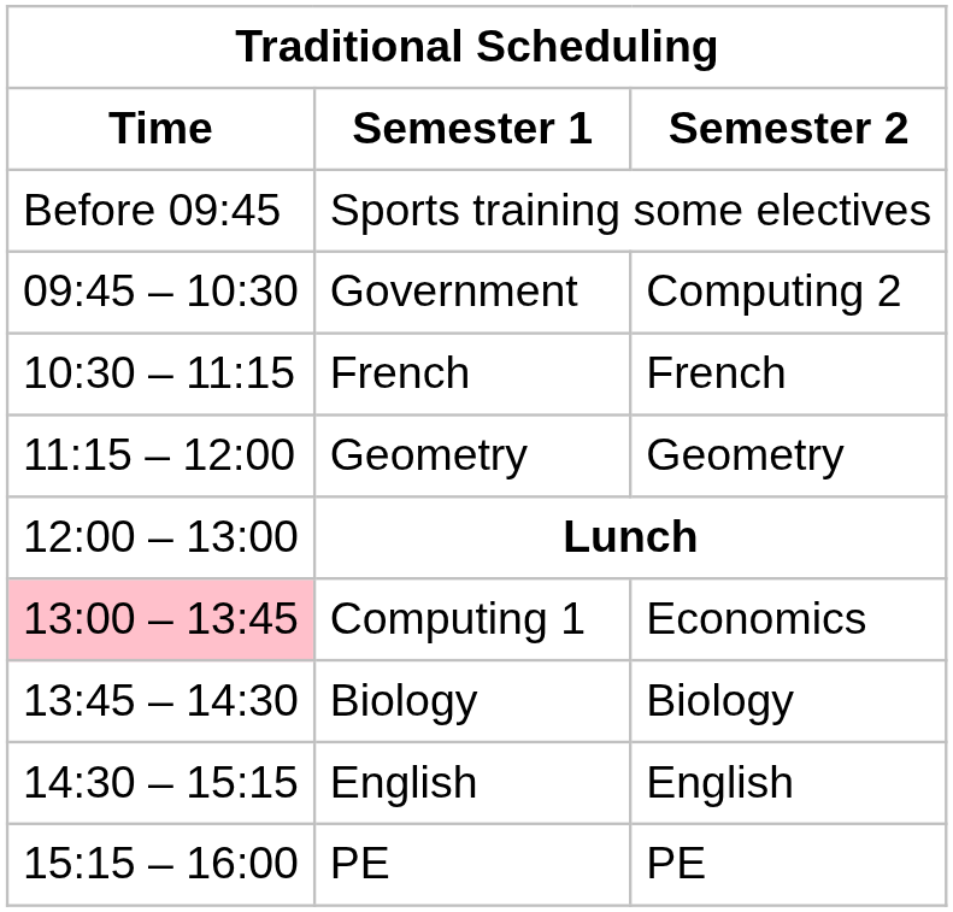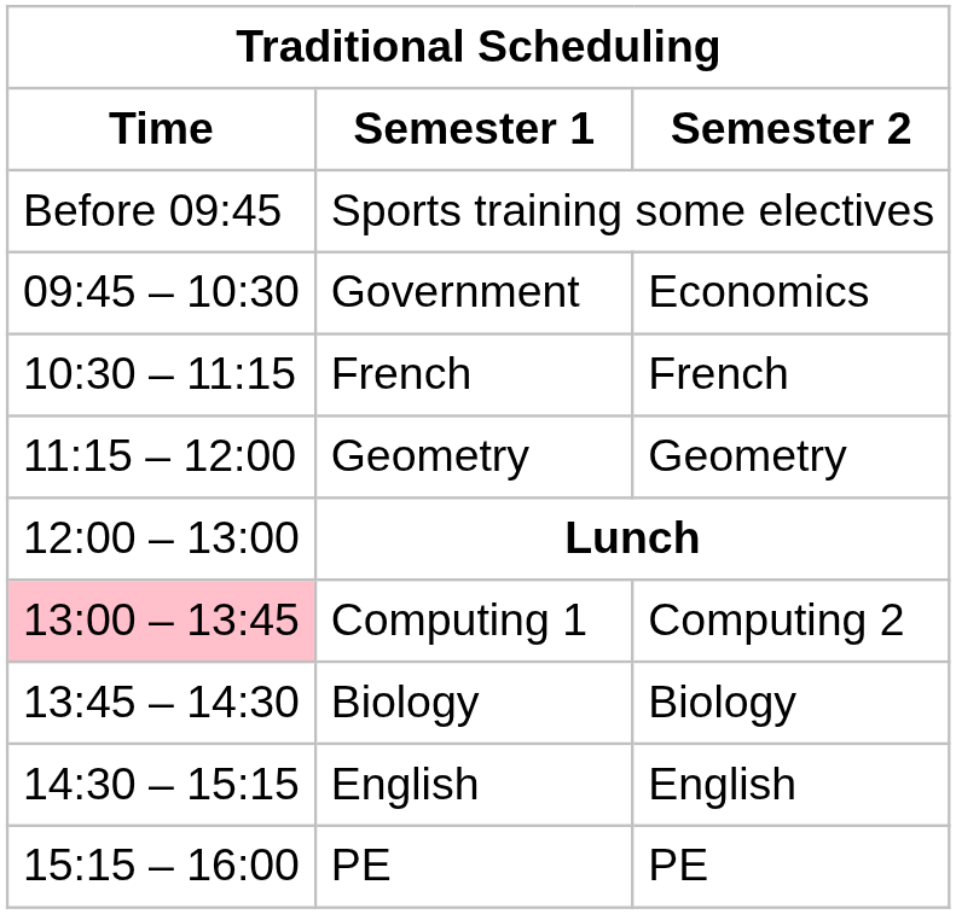 <table class="mw-collapsible mw-collapsed" border="1" cellpadding="5" style="border:1px solid #C0C0C0; border-collapse:collapse;margin-left:2em; margin-bottom:1em;">
 <tr>
 <th colspan="4">Traditional Scheduling</th>
 </tr>
 <tr>
 <th>Time</th>
 <th>Semester 1</th>
 <th>Semester 2</th>
 </tr>
 <tr>
 <td>Before 09:45</td>
 <td colspan="2">Sports training some electives</td>
 </tr>
 <tr>
 <td>09:45 – 10:30</td>
 <td rowspan="1">Government</td>
-<td rowspan="1">Computing 2</td>
+<td rowspan="1">Economics</td>
 </tr>
 <tr>
 <td>10:30 – 11:15</td>
 <td rowspan="1">French</td>
 <td rowspan="1">French</td>
 </tr>
 <tr>
 <td>11:15 – 12:00</td>
 <td rowspan="1">Geometry</td>
 <td rowspan="1">Geometry</td>
 </tr>
 <tr>
 <td>12:00 – 13:00</td>
 <th colspan="2"><strong>Lunch</strong></th>
 </tr>
 <tr>
 <td style="background: pink;">13:00 – 13:45</td>
 <td rowspan="1">Computing 1</td>
-<td rowspan="1">Economics</td>
+<td rowspan="1">Computing 2</td>
 </tr>
 <tr>
 <td>13:45 – 14:30</td>
 <td rowspan="1">Biology</td>
 <td rowspan="1">Biology</td>
 </tr>
 <tr>
 <td>14:30 – 15:15</td>
 <td rowspan="1">English</td>
 <td rowspan="1">English</td>
 </tr>
 <tr>
 <td>15:15 – 16:00</td>
 <td rowspan="1">PE</td>
 <td rowspan="1">PE</td>
 </tr>
 </table>
